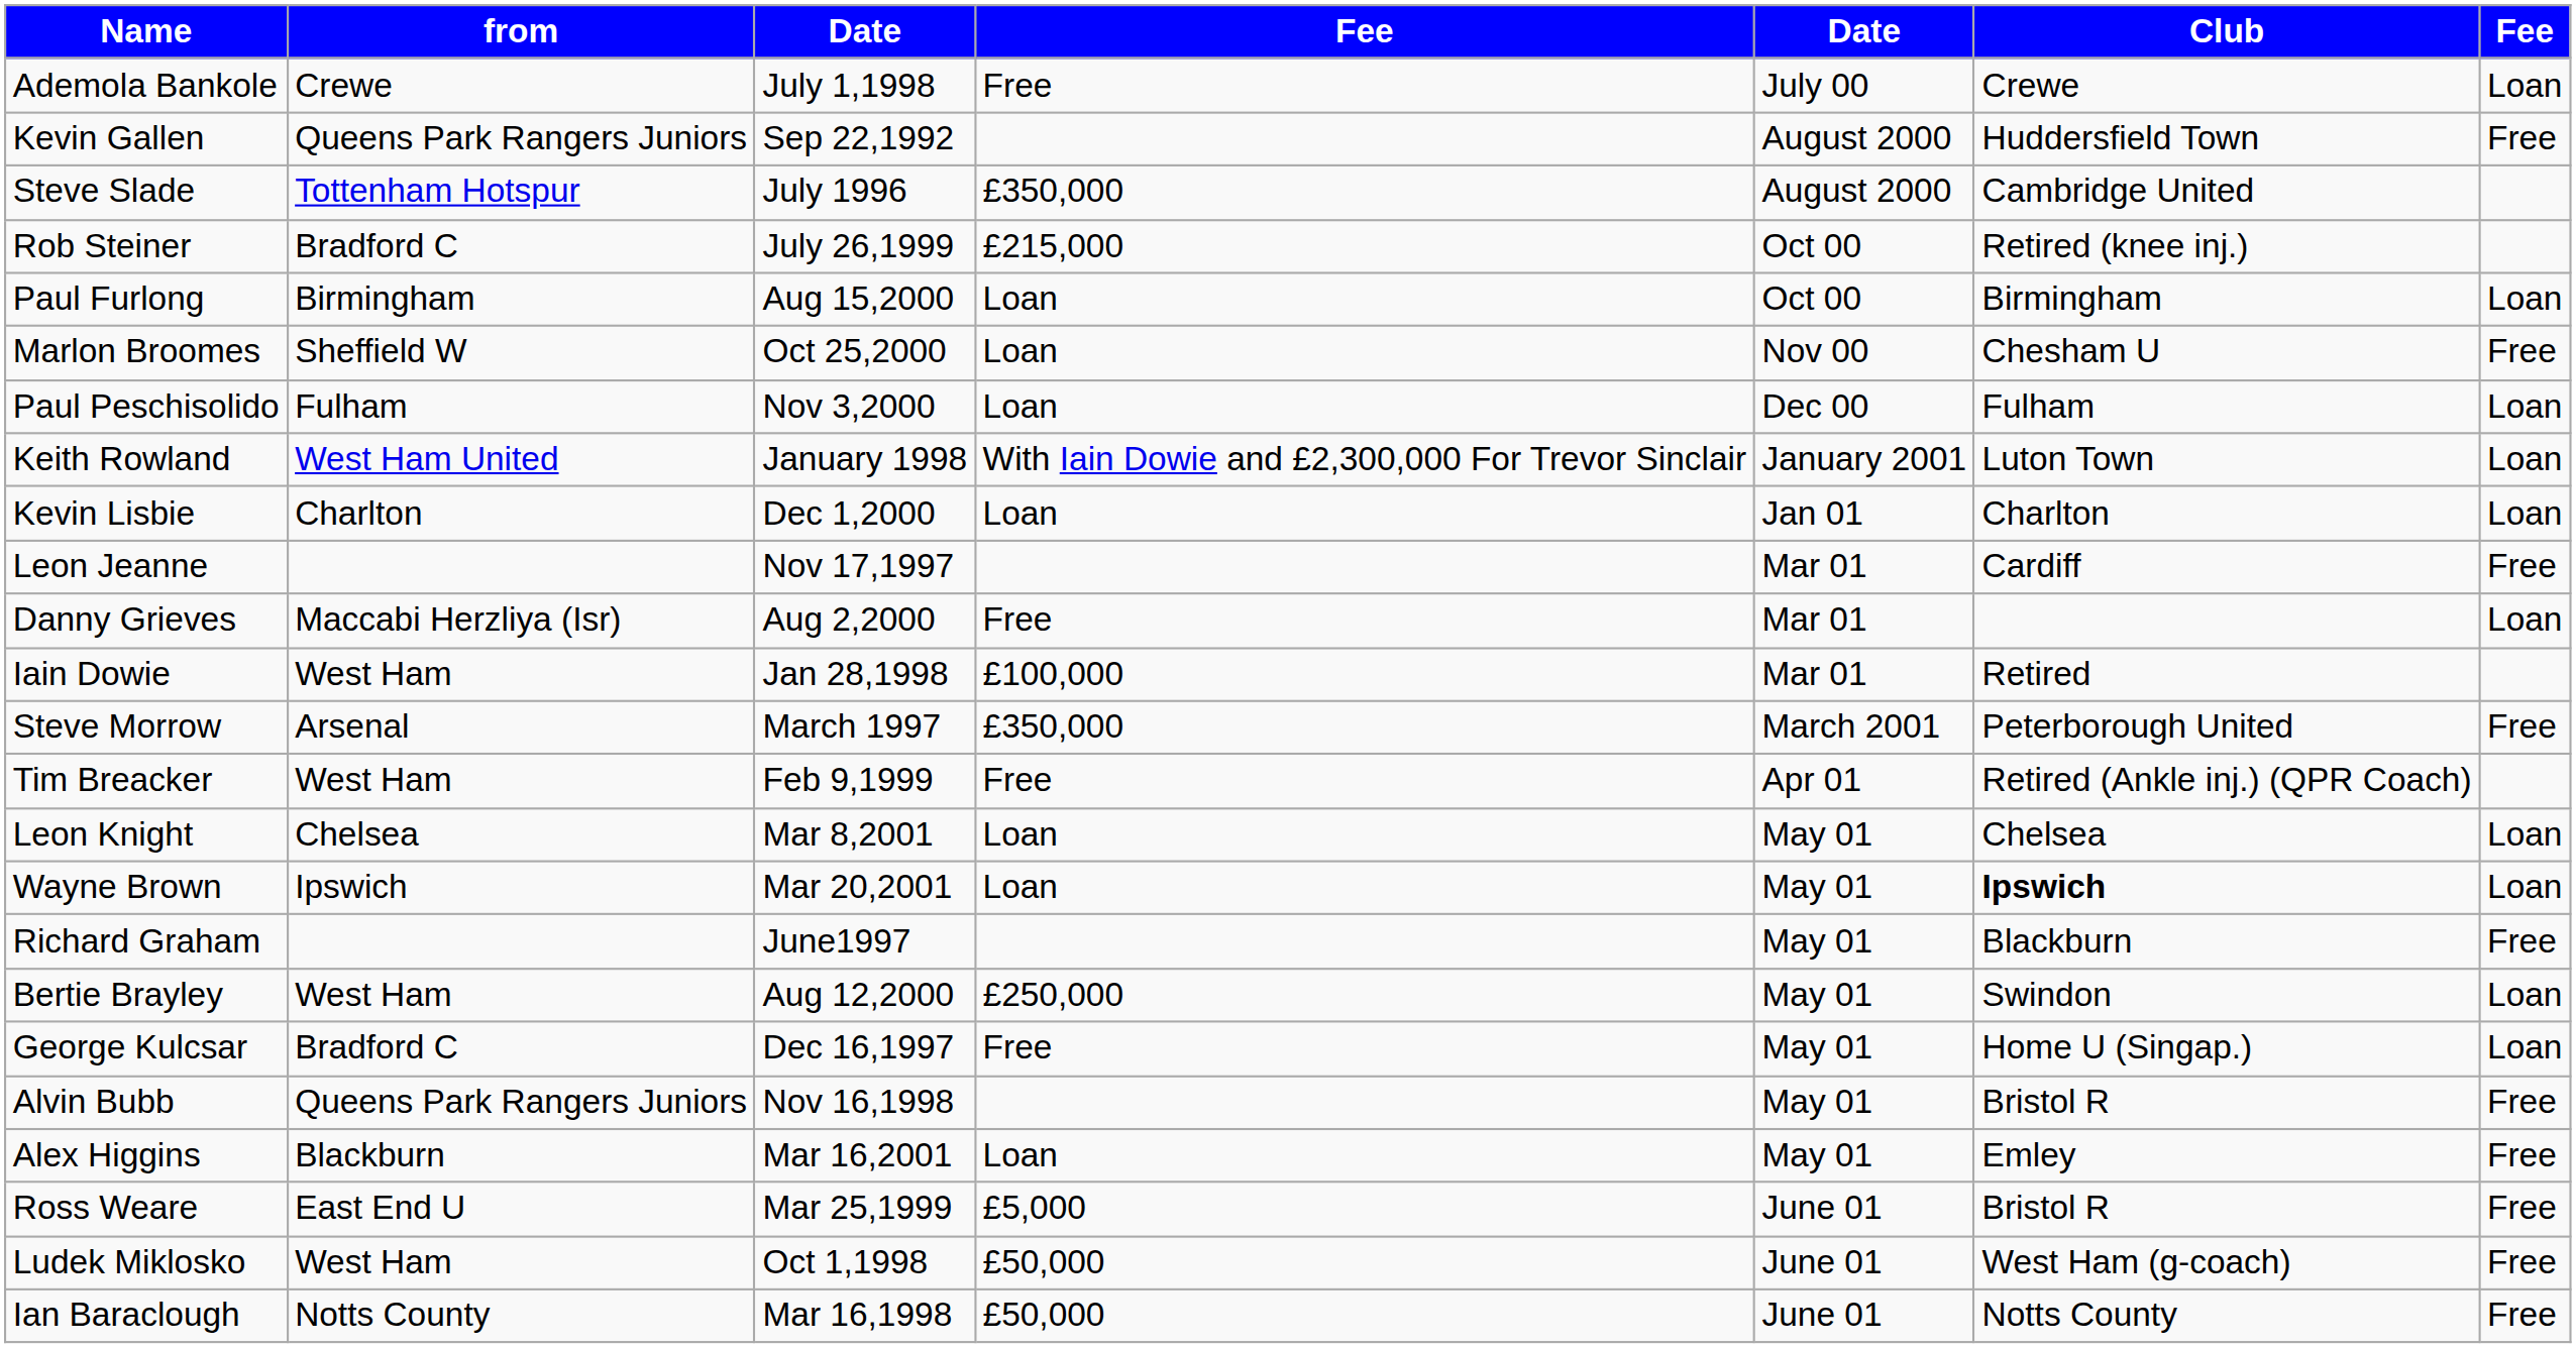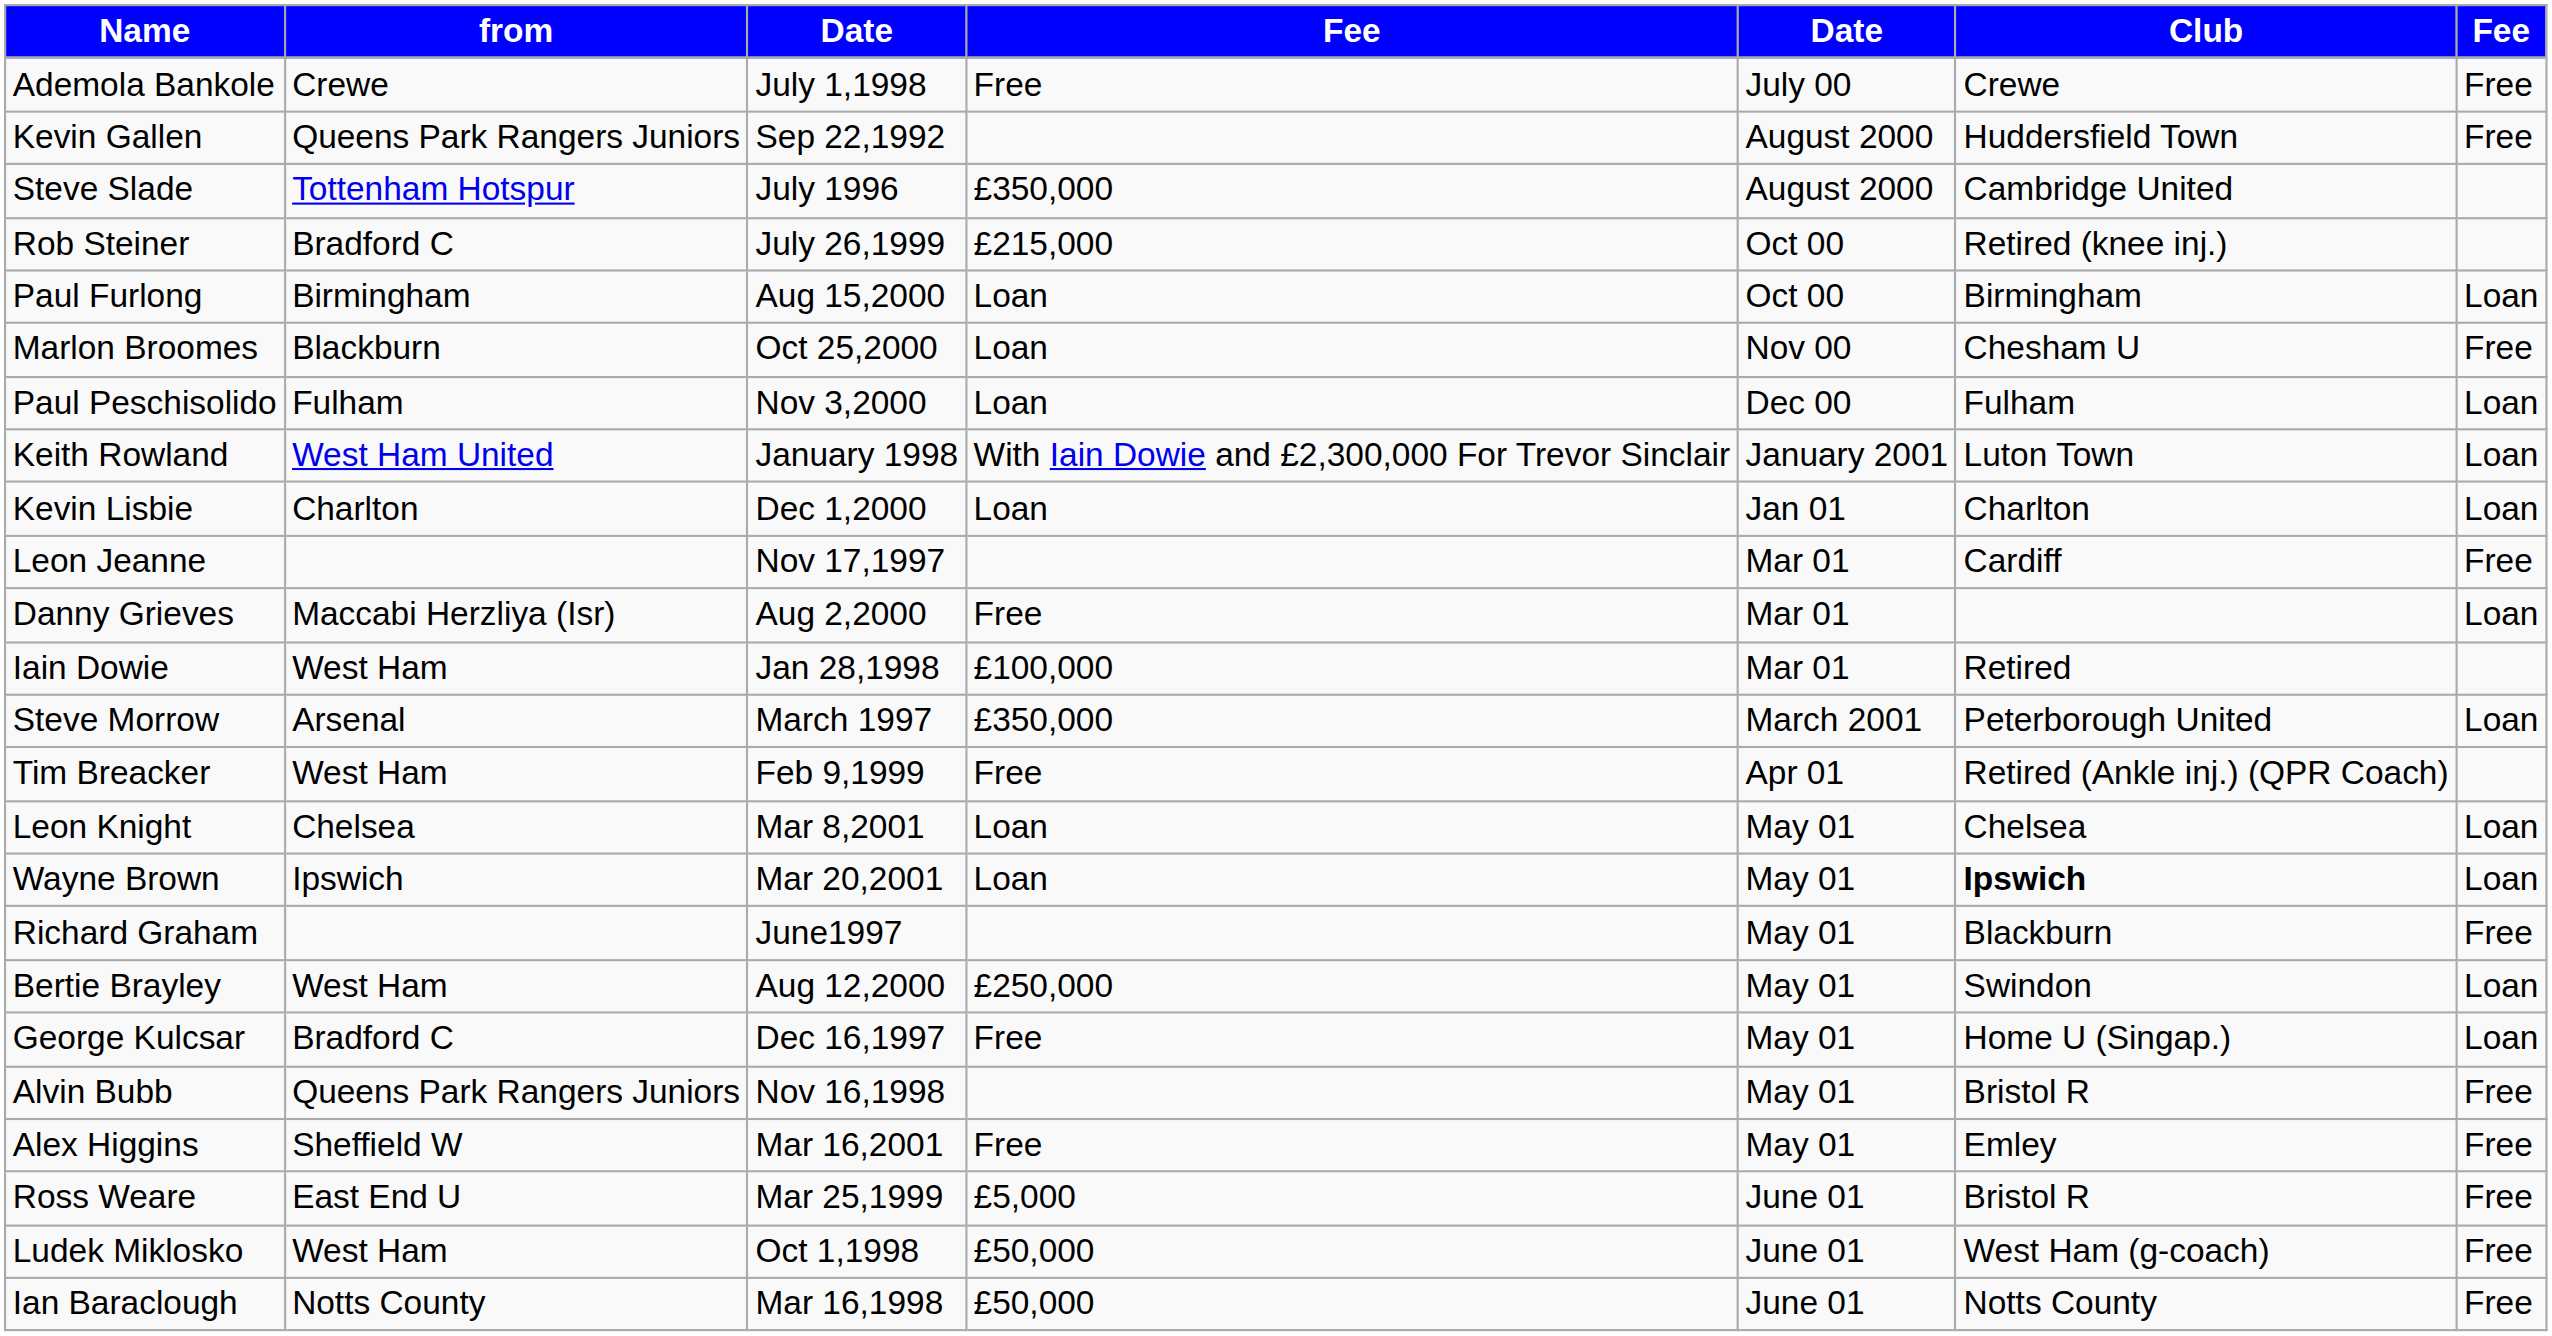 <table class="wikitable">
 <tr>
 <th style="background:#0000FF; color:#FFFFFF; text-align:center;"><strong>Name</strong></th>
 <th style="background:#0000FF; color:#FFFFFF; text-align:center;">from</th>
 <th style="background:#0000FF; color:#FFFFFF; text-align:center;">Date</th>
 <th style="background:#0000FF; color:#FFFFFF; text-align:center;">Fee</th>
 <th style="background:#0000FF; color:#FFFFFF; text-align:center;"><strong>Date</strong></th>
 <th style="background:#0000FF; color:#FFFFFF; text-align:center;">Club</th>
 <th style="background:#0000FF; color:#FFFFFF; text-align:center;"><strong>Fee</strong></th>
 </tr>
 <tr>
 <td>Ademola Bankole</td>
 <td>Crewe</td>
 <td>July 1,1998</td>
 <td>Free</td>
 <td>July 00</td>
 <td>Crewe</td>
-<td>Loan</td>
+<td>Free</td>
 </tr>
 <tr>
 <td>Kevin Gallen</td>
 <td>Queens Park Rangers Juniors</td>
 <td>Sep 22,1992</td>
 <td></td>
 <td>August 2000</td>
 <td>Huddersfield Town</td>
 <td>Free</td>
 </tr>
 <tr>
 <td>Steve Slade</td>
 <td><a href='#'>Tottenham Hotspur</a></td>
 <td>July 1996</td>
 <td>£350,000</td>
 <td>August 2000</td>
 <td>Cambridge United</td>
 <td></td>
 </tr>
 <tr>
 <td>Rob Steiner</td>
 <td>Bradford C</td>
 <td>July 26,1999</td>
 <td>£215,000</td>
 <td>Oct 00</td>
 <td>Retired (knee inj.)</td>
 <td></td>
 </tr>
 <tr>
 <td>Paul Furlong</td>
 <td>Birmingham</td>
 <td>Aug 15,2000</td>
 <td>Loan</td>
 <td>Oct 00</td>
 <td>Birmingham</td>
 <td>Loan</td>
 </tr>
 <tr>
 <td>Marlon Broomes</td>
-<td>Sheffield W</td>
+<td>Blackburn</td>
 <td>Oct 25,2000</td>
 <td>Loan</td>
 <td>Nov 00</td>
 <td>Chesham U</td>
 <td>Free</td>
 </tr>
 <tr>
 <td>Paul Peschisolido</td>
 <td>Fulham</td>
 <td>Nov 3,2000</td>
 <td>Loan</td>
 <td>Dec 00</td>
 <td>Fulham</td>
 <td>Loan</td>
 </tr>
 <tr>
 <td>Keith Rowland</td>
 <td><a href='#'>West Ham United</a></td>
 <td>January 1998</td>
 <td>With <a href='#'>Iain Dowie</a> and £2,300,000 For Trevor Sinclair</td>
 <td>January 2001</td>
 <td>Luton Town</td>
 <td>Loan</td>
 </tr>
 <tr>
 <td>Kevin Lisbie</td>
 <td>Charlton</td>
 <td>Dec 1,2000</td>
 <td>Loan</td>
 <td>Jan 01</td>
 <td>Charlton</td>
 <td>Loan</td>
 </tr>
 <tr>
 <td>Leon Jeanne</td>
 <td></td>
 <td>Nov 17,1997</td>
 <td></td>
 <td>Mar 01</td>
 <td>Cardiff</td>
 <td>Free</td>
 </tr>
 <tr>
 <td>Danny Grieves</td>
 <td>Maccabi Herzliya (Isr)</td>
 <td>Aug 2,2000</td>
 <td>Free</td>
 <td>Mar 01</td>
 <td></td>
 <td>Loan</td>
 </tr>
 <tr>
 <td>Iain Dowie</td>
 <td>West Ham</td>
 <td>Jan 28,1998</td>
 <td>£100,000</td>
 <td>Mar 01</td>
 <td>Retired</td>
 <td></td>
 </tr>
 <tr>
 <td>Steve Morrow</td>
 <td>Arsenal</td>
 <td>March 1997</td>
 <td>£350,000</td>
 <td>March 2001</td>
 <td>Peterborough United</td>
-<td>Free</td>
+<td>Loan</td>
 </tr>
 <tr>
 <td>Tim Breacker</td>
 <td>West Ham</td>
 <td>Feb 9,1999</td>
 <td>Free</td>
 <td>Apr 01</td>
 <td>Retired (Ankle inj.) (QPR Coach)</td>
 <td></td>
 </tr>
 <tr>
 <td>Leon Knight</td>
 <td>Chelsea</td>
 <td>Mar 8,2001</td>
 <td>Loan</td>
 <td>May 01</td>
 <td>Chelsea</td>
 <td>Loan</td>
 </tr>
 <tr>
 <td>Wayne Brown</td>
 <td>Ipswich</td>
 <td>Mar 20,2001</td>
 <td>Loan</td>
 <td>May 01</td>
 <td><strong>Ipswich</strong></td>
 <td>Loan</td>
 </tr>
 <tr>
 <td>Richard Graham</td>
 <td></td>
 <td>June1997</td>
 <td></td>
 <td>May 01</td>
 <td>Blackburn</td>
 <td>Free</td>
 </tr>
 <tr>
 <td>Bertie Brayley</td>
 <td>West Ham</td>
 <td>Aug 12,2000</td>
 <td>£250,000</td>
 <td>May 01</td>
 <td>Swindon</td>
 <td>Loan</td>
 </tr>
 <tr>
 <td>George Kulcsar</td>
 <td>Bradford C</td>
 <td>Dec 16,1997</td>
 <td>Free</td>
 <td>May 01</td>
 <td>Home U (Singap.)</td>
 <td>Loan</td>
 </tr>
 <tr>
 <td>Alvin Bubb</td>
 <td>Queens Park Rangers Juniors</td>
 <td>Nov 16,1998</td>
 <td></td>
 <td>May 01</td>
 <td>Bristol R</td>
 <td>Free</td>
 </tr>
 <tr>
 <td>Alex Higgins</td>
-<td>Blackburn</td>
+<td>Sheffield W</td>
 <td>Mar 16,2001</td>
-<td>Loan</td>
+<td>Free</td>
 <td>May 01</td>
 <td>Emley</td>
 <td>Free</td>
 </tr>
 <tr>
 <td>Ross Weare</td>
 <td>East End U</td>
 <td>Mar 25,1999</td>
 <td>£5,000</td>
 <td>June 01</td>
 <td>Bristol R</td>
 <td>Free</td>
 </tr>
 <tr>
 <td>Ludek Miklosko</td>
 <td>West Ham</td>
 <td>Oct 1,1998</td>
 <td>£50,000</td>
 <td>June 01</td>
 <td>West Ham (g-coach)</td>
 <td>Free</td>
 </tr>
 <tr>
 <td>Ian Baraclough</td>
 <td>Notts County</td>
 <td>Mar 16,1998</td>
 <td>£50,000</td>
 <td>June 01</td>
 <td>Notts County</td>
 <td>Free</td>
 </tr>
 </table>
